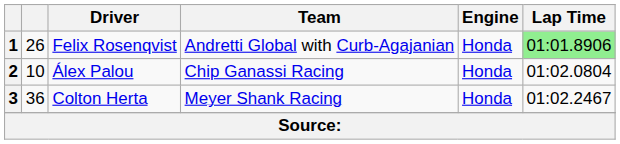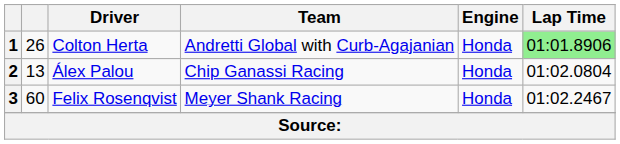 <table class="wikitable">
 <tr>
 <th></th>
 <th></th>
 <th>Driver</th>
 <th>Team</th>
 <th>Engine</th>
 <th>Lap Time</th>
 </tr>
 <tr>
 <th>1</th>
 <td align="center">26</td>
-<td> <a href='#'>Felix Rosenqvist</a></td>
+<td> <a href='#'>Colton Herta</a></td>
 <td><a href='#'>Andretti Global</a> with <a href='#'>Curb-Agajanian</a></td>
 <td><a href='#'>Honda</a></td>
 <td style="background: lightgreen;">01:01.8906</td>
 </tr>
 <tr>
 <th>2</th>
-<td align="center">10</td>
+<td align="center">13</td>
 <td> <a href='#'>Álex Palou</a></td>
 <td><a href='#'>Chip Ganassi Racing</a></td>
 <td><a href='#'>Honda</a></td>
 <td>01:02.0804</td>
 </tr>
 <tr>
 <th>3</th>
-<td align="center">36</td>
-<td> <a href='#'>Colton Herta</a></td>
+<td align="center">60</td>
+<td> <a href='#'>Felix Rosenqvist</a></td>
 <td><a href='#'>Meyer Shank Racing</a></td>
 <td><a href='#'>Honda</a></td>
 <td>01:02.2467</td>
 </tr>
 <tr>
 </tr>
 <tr class="sortbottom">
 <th colspan="6">Source:</th>
 </tr>
 </table>
